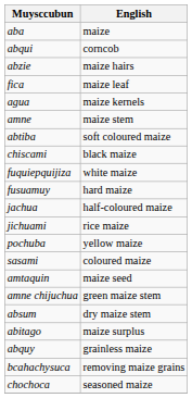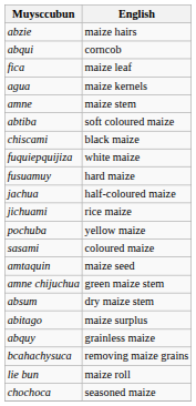 <table class="wikitable sortable">
 <tr>
 <th>Muysccubun</th>
 <th>English</th>
 </tr>
 <tr>
-<td><em>aba</em></td>
-<td>maize</td>
+<td><em>abzie</em></td>
+<td>maize hairs</td>
 </tr>
 <tr>
 <td><em>abqui</em></td>
 <td>corncob</td>
-</tr>
-<tr>
-<td><em>abzie</em></td>
-<td>maize hairs</td>
 </tr>
 <tr>
 <td><em>fica</em></td>
 <td>maize leaf</td>
 </tr>
 <tr>
 <td><em>agua</em></td>
 <td>maize kernels</td>
 </tr>
 <tr>
 <td><em>amne</em></td>
 <td>maize stem</td>
 </tr>
 <tr>
 <td><em>abtiba</em></td>
 <td>soft coloured maize</td>
 </tr>
 <tr>
 <td><em>chiscami</em></td>
 <td>black maize</td>
 </tr>
 <tr>
 <td><em>fuquiepquijiza</em></td>
 <td>white maize</td>
 </tr>
 <tr>
 <td><em>fusuamuy</em></td>
 <td>hard maize</td>
 </tr>
 <tr>
 <td><em>jachua</em></td>
 <td>half-coloured maize</td>
 </tr>
 <tr>
 <td><em>jichuami</em></td>
 <td>rice maize</td>
 </tr>
 <tr>
 <td><em>pochuba</em></td>
 <td>yellow maize</td>
 </tr>
 <tr>
 <td><em>sasami</em></td>
 <td>coloured maize</td>
 </tr>
 <tr>
 <td><em>amtaquin</em></td>
 <td>maize seed</td>
 </tr>
 <tr>
 <td><em>amne chijuchua</em></td>
 <td>green maize stem</td>
 </tr>
 <tr>
 <td><em>absum</em></td>
 <td>dry maize stem</td>
 </tr>
 <tr>
 <td><em>abitago</em></td>
 <td>maize surplus</td>
 </tr>
 <tr>
 <td><em>abquy</em></td>
 <td>grainless maize</td>
 </tr>
 <tr>
 <td><em>bcahachysuca</em></td>
 <td>removing maize grains</td>
 </tr>
 <tr>
+<td><em>lie bun</em></td>
+<td>maize roll</td>
+</tr>
+<tr>
 <td><em>chochoca</em></td>
 <td>seasoned maize</td>
 </tr>
 <tr>
 </tr>
 </table>
